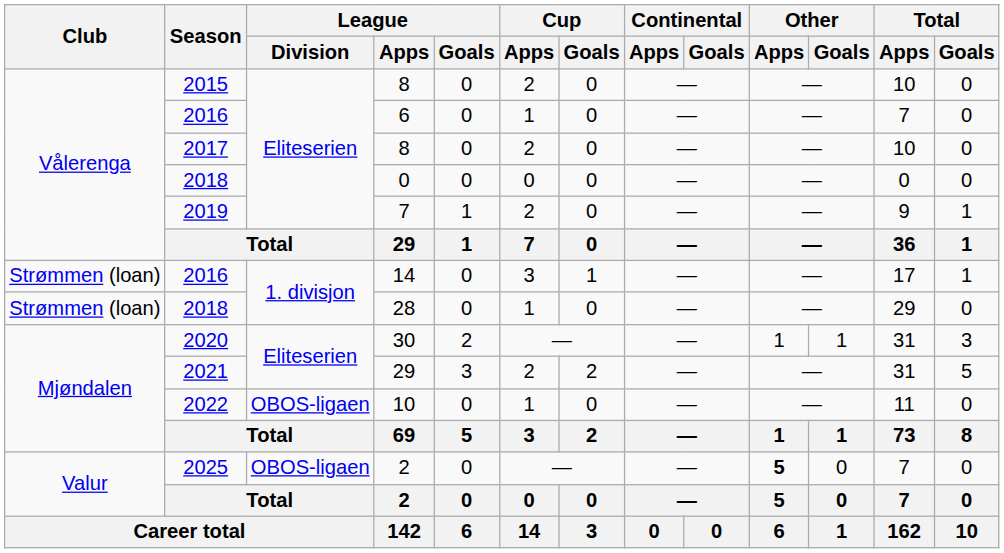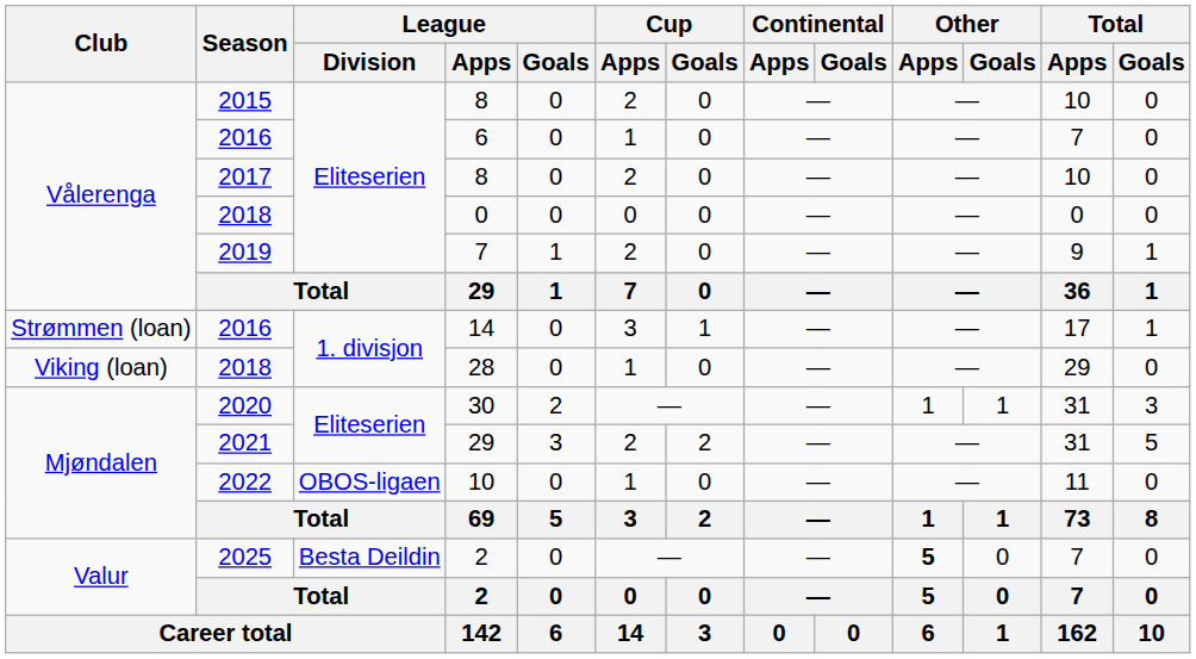 <table class="wikitable" style="text-align: center;">
 <tr>
 <th rowspan="2">Club</th>
 <th rowspan="2">Season</th>
 <th colspan="3">League</th>
 <th colspan="2">Cup</th>
 <th colspan="2">Continental</th>
 <th colspan="2">Other</th>
 <th colspan="2">Total</th>
 </tr>
 <tr>
 <th>Division</th>
 <th>Apps</th>
 <th>Goals</th>
 <th>Apps</th>
 <th>Goals</th>
 <th>Apps</th>
 <th>Goals</th>
 <th>Apps</th>
 <th>Goals</th>
 <th>Apps</th>
 <th>Goals</th>
 </tr>
 <tr>
 <td rowspan="6"><a href='#'>Vålerenga</a></td>
 <td><a href='#'>2015</a></td>
 <td rowspan="5"><a href='#'>Eliteserien</a></td>
 <td>8</td>
 <td>0</td>
 <td>2</td>
 <td>0</td>
 <td colspan="2">—</td>
 <td colspan="2">—</td>
 <td>10</td>
 <td>0</td>
 </tr>
 <tr>
 <td><a href='#'>2016</a></td>
 <td>6</td>
 <td>0</td>
 <td>1</td>
 <td>0</td>
 <td colspan="2">—</td>
 <td colspan="2">—</td>
 <td>7</td>
 <td>0</td>
 </tr>
 <tr>
 <td><a href='#'>2017</a></td>
 <td>8</td>
 <td>0</td>
 <td>2</td>
 <td>0</td>
 <td colspan="2">—</td>
 <td colspan="2">—</td>
 <td>10</td>
 <td>0</td>
 </tr>
 <tr>
 <td><a href='#'>2018</a></td>
 <td>0</td>
 <td>0</td>
 <td>0</td>
 <td>0</td>
 <td colspan="2">—</td>
 <td colspan="2">—</td>
 <td>0</td>
 <td>0</td>
 </tr>
 <tr>
 <td><a href='#'>2019</a></td>
 <td>7</td>
 <td>1</td>
 <td>2</td>
 <td>0</td>
 <td colspan="2">—</td>
 <td colspan="2">—</td>
 <td>9</td>
 <td>1</td>
 </tr>
 <tr>
 <th colspan="2">Total</th>
 <th>29</th>
 <th>1</th>
 <th>7</th>
 <th>0</th>
 <th colspan="2">—</th>
 <th colspan="2">—</th>
 <th>36</th>
 <th>1</th>
 </tr>
 <tr>
 <td><a href='#'>Strømmen</a> (loan)</td>
 <td><a href='#'>2016</a></td>
 <td rowspan="2"><a href='#'>1. divisjon</a></td>
 <td>14</td>
 <td>0</td>
 <td>3</td>
 <td>1</td>
 <td colspan="2">—</td>
 <td colspan="2">—</td>
 <td>17</td>
 <td>1</td>
 </tr>
 <tr>
-<td><a href='#'>Strømmen</a> (loan)</td>
+<td><a href='#'>Viking</a> (loan)</td>
 <td><a href='#'>2018</a></td>
 <td>28</td>
 <td>0</td>
 <td>1</td>
 <td>0</td>
 <td colspan="2">—</td>
 <td colspan="2">—</td>
 <td>29</td>
 <td>0</td>
 </tr>
 <tr>
 <td rowspan="4"><a href='#'>Mjøndalen</a></td>
 <td><a href='#'>2020</a></td>
 <td rowspan="2"><a href='#'>Eliteserien</a></td>
 <td>30</td>
 <td>2</td>
 <td colspan="2">—</td>
 <td colspan="2">—</td>
 <td>1</td>
 <td>1</td>
 <td>31</td>
 <td>3</td>
 </tr>
 <tr>
 <td><a href='#'>2021</a></td>
 <td>29</td>
 <td>3</td>
 <td>2</td>
 <td>2</td>
 <td colspan="2">—</td>
 <td colspan="2">—</td>
 <td>31</td>
 <td>5</td>
 </tr>
 <tr>
 <td><a href='#'>2022</a></td>
 <td rowspan="1"><a href='#'>OBOS-ligaen</a></td>
 <td>10</td>
 <td>0</td>
 <td>1</td>
 <td>0</td>
 <td colspan="2">—</td>
 <td colspan="2">—</td>
 <td>11</td>
 <td>0</td>
 </tr>
 <tr>
 <th colspan="2">Total</th>
 <th>69</th>
 <th>5</th>
 <th>3</th>
 <th>2</th>
 <th colspan="2">—</th>
 <th>1</th>
 <th>1</th>
 <th>73</th>
 <th>8</th>
 </tr>
 <tr>
 <td rowspan="2"><a href='#'>Valur</a></td>
 <td><a href='#'>2025</a></td>
-<td rowspan="1"><a href='#'>OBOS-ligaen</a></td>
+<td><a href='#'>Besta Deildin</a></td>
 <td>2</td>
 <td>0</td>
 <td colspan="2">—</td>
 <td colspan="2">—</td>
 <td><strong>5</strong></td>
 <td>0</td>
 <td>7</td>
 <td>0</td>
 </tr>
 <tr>
 <th colspan="2">Total</th>
 <th>2</th>
 <th>0</th>
 <th>0</th>
 <th>0</th>
 <th colspan="2">—</th>
 <th>5</th>
 <th>0</th>
 <th>7</th>
 <th>0</th>
 </tr>
 <tr>
 <th colspan="3">Career total</th>
 <th>142</th>
 <th>6</th>
 <th>14</th>
 <th>3</th>
 <th>0</th>
 <th>0</th>
 <th>6</th>
 <th>1</th>
 <th>162</th>
 <th>10</th>
 </tr>
 </table>
